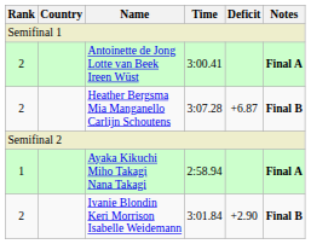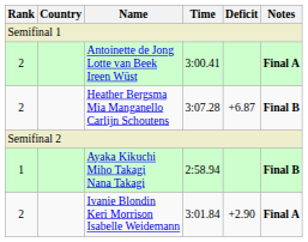 <table class="wikitable" style="text-align:center;">
 <tr>
 <th>Rank</th>
 <th>Country</th>
 <th>Name</th>
 <th>Time</th>
 <th>Deficit</th>
 <th>Notes</th>
 </tr>
 <tr>
 <td colspan="6" align="left" style="background: #eeeecc">Semifinal 1</td>
 </tr>
 <tr bgcolor=ccffcc>
 <td>2</td>
 <td align=left></td>
 <td align=left><a href='#'>Antoinette de Jong</a><br><a href='#'>Lotte van Beek</a><br><a href='#'>Ireen Wüst</a></td>
 <td>3:00.41</td>
 <td></td>
 <td><strong>Final A</strong></td>
 </tr>
 <tr>
 <td>2</td>
 <td align=left></td>
 <td align=left><a href='#'>Heather Bergsma</a><br><a href='#'>Mia Manganello</a><br><a href='#'>Carlijn Schoutens</a></td>
 <td>3:07.28</td>
 <td>+6.87</td>
 <td><strong>Final B</strong></td>
 </tr>
 <tr>
 <td colspan="6" align="left" style="background: #eeeecc">Semifinal 2</td>
 </tr>
 <tr bgcolor=ccffcc>
 <td>1</td>
 <td align=left></td>
 <td align=left><a href='#'>Ayaka Kikuchi</a><br><a href='#'>Miho Takagi</a><br><a href='#'>Nana Takagi</a></td>
 <td>2:58.94</td>
 <td></td>
-<td><strong>Final A</strong></td>
+<td><strong>Final B</strong></td>
 </tr>
 <tr>
 <td>2</td>
 <td align=left></td>
 <td align=left><a href='#'>Ivanie Blondin</a><br><a href='#'>Keri Morrison</a><br><a href='#'>Isabelle Weidemann</a></td>
 <td>3:01.84</td>
 <td>+2.90</td>
-<td><strong>Final B</strong></td>
+<td><strong>Final A</strong></td>
 </tr>
 </table>
